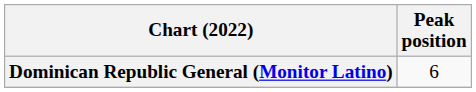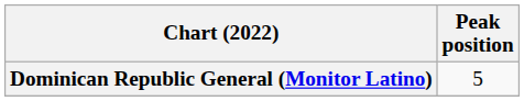 <table class="wikitable sortable plainrowheaders" style="text-align:center">
 <tr>
 <th scope="col">Chart (2022)</th>
 <th scope="col">Peak<br>position</th>
 </tr>
 <tr>
 <th scope="row">Dominican Republic General (<a href='#'>Monitor Latino</a>)</th>
-<td align=center>6</td>
+<td align=center>5</td>
 </tr>
 <tr>
 </tr>
 </table>
